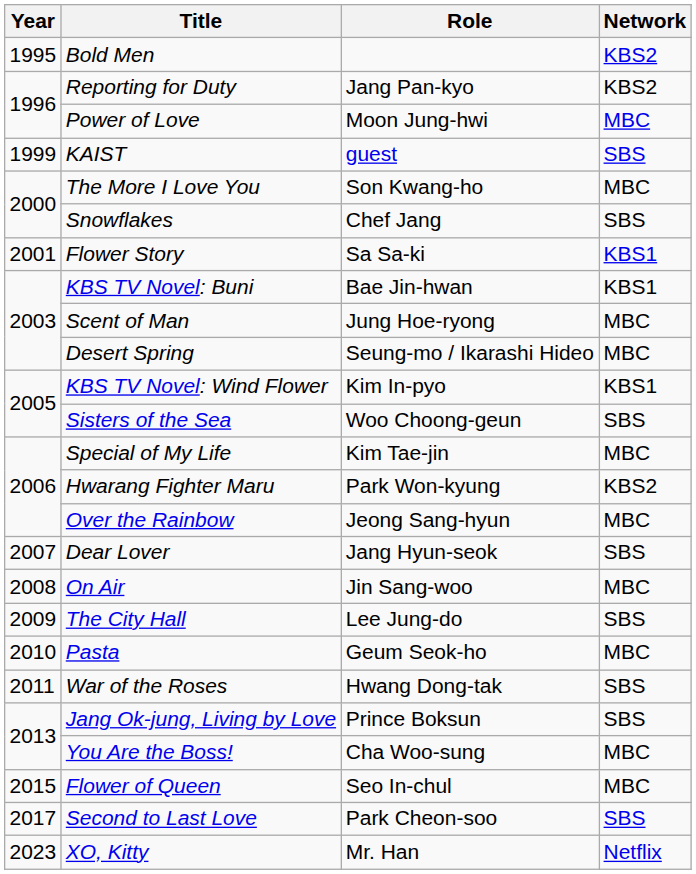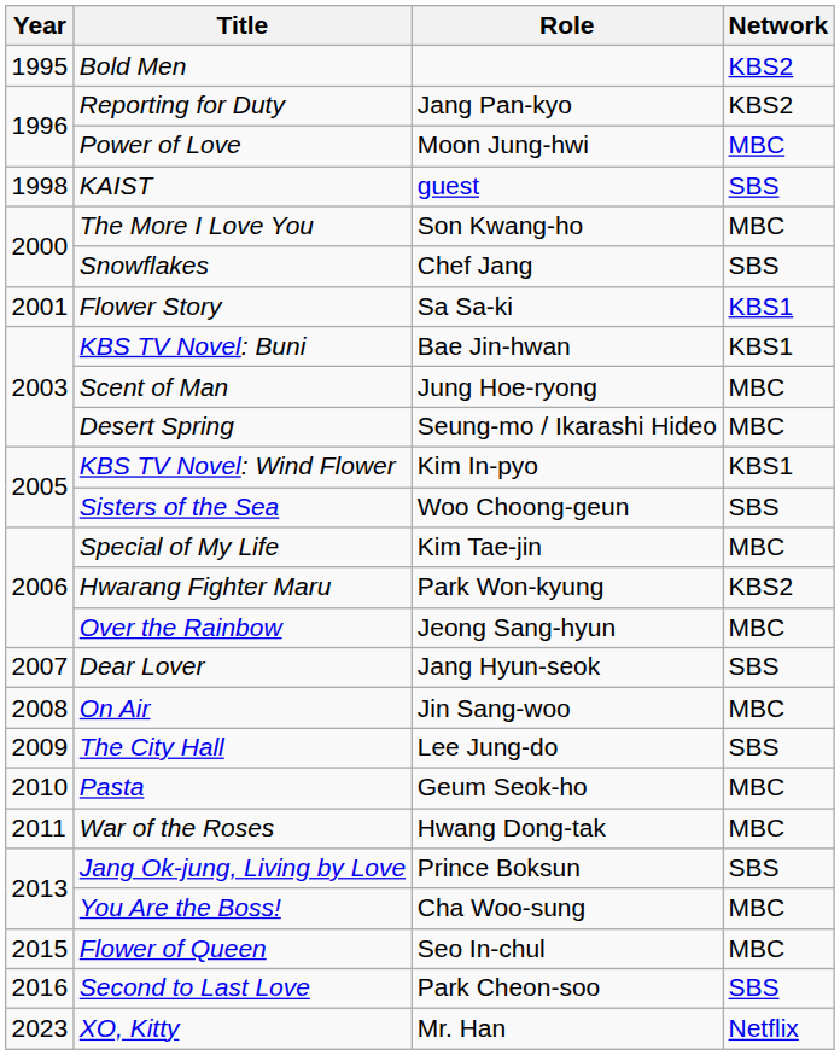 <table class="wikitable sortable">
 <tr>
 <th>Year</th>
 <th>Title</th>
 <th>Role</th>
 <th>Network</th>
 </tr>
 <tr>
 <td>1995</td>
 <td><em>Bold Men</em></td>
 <td></td>
 <td><a href='#'>KBS2</a></td>
 </tr>
 <tr>
 <td rowspan=2>1996</td>
 <td><em>Reporting for Duty</em></td>
 <td>Jang Pan-kyo</td>
 <td>KBS2</td>
 </tr>
 <tr>
 <td><em>Power of Love</em></td>
 <td>Moon Jung-hwi</td>
 <td><a href='#'>MBC</a></td>
 </tr>
 <tr>
-<td>1999</td>
+<td>1998</td>
 <td><em>KAIST</em></td>
 <td><a href='#'>guest</a></td>
 <td><a href='#'>SBS</a></td>
 </tr>
 <tr>
 <td rowspan=2>2000</td>
 <td><em>The More I Love You</em></td>
 <td>Son Kwang-ho</td>
 <td>MBC</td>
 </tr>
 <tr>
 <td><em>Snowflakes</em></td>
 <td>Chef Jang</td>
 <td>SBS</td>
 </tr>
 <tr>
 <td>2001</td>
 <td><em>Flower Story</em></td>
 <td>Sa Sa-ki</td>
 <td><a href='#'>KBS1</a></td>
 </tr>
 <tr>
 <td rowspan=3>2003</td>
 <td><em><a href='#'>KBS TV Novel</a>: Buni</em></td>
 <td>Bae Jin-hwan</td>
 <td>KBS1</td>
 </tr>
 <tr>
 <td><em>Scent of Man</em></td>
 <td>Jung Hoe-ryong</td>
 <td>MBC</td>
 </tr>
 <tr>
 <td><em>Desert Spring</em></td>
 <td>Seung-mo / Ikarashi Hideo</td>
 <td>MBC</td>
 </tr>
 <tr>
 <td rowspan=2>2005</td>
 <td><em><a href='#'>KBS TV Novel</a>: Wind Flower</em></td>
 <td>Kim In-pyo</td>
 <td>KBS1</td>
 </tr>
 <tr>
 <td><em><a href='#'>Sisters of the Sea</a></em></td>
 <td>Woo Choong-geun</td>
 <td>SBS</td>
 </tr>
 <tr>
 <td rowspan=3>2006</td>
 <td><em>Special of My Life</em></td>
 <td>Kim Tae-jin</td>
 <td>MBC</td>
 </tr>
 <tr>
 <td><em>Hwarang Fighter Maru</em></td>
 <td>Park Won-kyung</td>
 <td>KBS2</td>
 </tr>
 <tr>
 <td><em><a href='#'>Over the Rainbow</a></em></td>
 <td>Jeong Sang-hyun</td>
 <td>MBC</td>
 </tr>
 <tr>
 <td>2007</td>
 <td><em>Dear Lover</em></td>
 <td>Jang Hyun-seok</td>
 <td>SBS</td>
 </tr>
 <tr>
 <td>2008</td>
 <td><em><a href='#'>On Air</a></em></td>
 <td>Jin Sang-woo</td>
 <td>MBC</td>
 </tr>
 <tr>
 <td>2009</td>
 <td><em><a href='#'>The City Hall</a></em></td>
 <td>Lee Jung-do</td>
 <td>SBS</td>
 </tr>
 <tr>
 <td>2010</td>
 <td><em><a href='#'>Pasta</a></em></td>
 <td>Geum Seok-ho</td>
 <td>MBC</td>
 </tr>
 <tr>
 <td>2011</td>
 <td><em>War of the Roses</em></td>
 <td>Hwang Dong-tak</td>
-<td>SBS</td>
+<td>MBC</td>
 </tr>
 <tr>
 <td rowspan=2>2013</td>
 <td><em><a href='#'>Jang Ok-jung, Living by Love</a></em></td>
 <td>Prince Boksun</td>
 <td>SBS</td>
 </tr>
 <tr>
 <td><em><a href='#'>You Are the Boss!</a></em></td>
 <td>Cha Woo-sung</td>
 <td>MBC</td>
 </tr>
 <tr>
 <td>2015</td>
 <td><em><a href='#'>Flower of Queen</a></em></td>
 <td>Seo In-chul</td>
 <td>MBC</td>
 </tr>
 <tr>
-<td>2017</td>
+<td>2016</td>
 <td><em><a href='#'>Second to Last Love</a></em></td>
 <td>Park Cheon-soo</td>
 <td><a href='#'>SBS</a></td>
 </tr>
 <tr>
 <td>2023</td>
 <td><em><a href='#'>XO, Kitty</a></em></td>
 <td>Mr. Han</td>
 <td><a href='#'>Netflix</a></td>
 </tr>
 </table>
